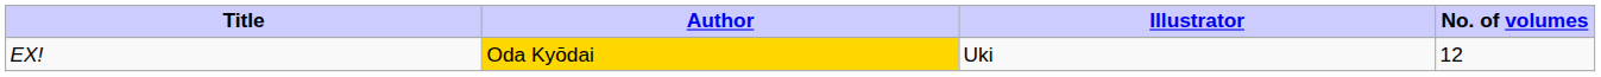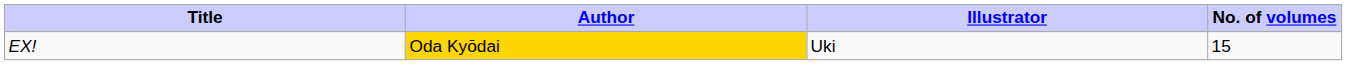 <table class="wikitable" style="width: 98%;">
 <tr>
 <th width=30% style="background:#ccf;">Title</th>
 <th width=30% style="background:#ccf;"><a href='#'>Author</a></th>
 <th width=30% style="background:#ccf;"><a href='#'>Illustrator</a></th>
 <th width=10% style="background:#ccf;">No. of <a href='#'>volumes</a></th>
 </tr>
 <tr>
 <td><em>EX!</em></td>
 <td style="background: gold;">Oda Kyōdai</td>
 <td>Uki</td>
-<td>12</td>
+<td>15</td>
 </tr>
 </table>
